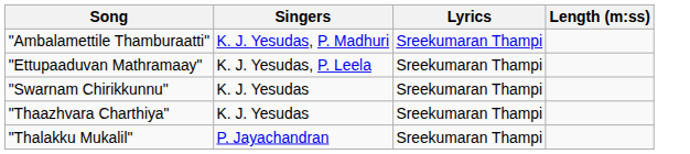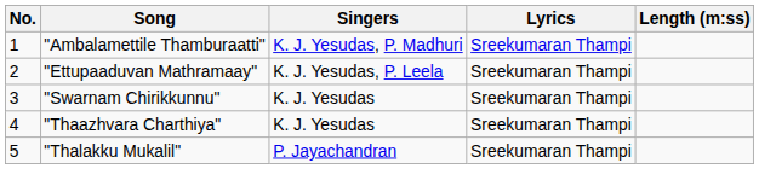 <table class="wikitable" style="font-size:95%;">
 <tr>
+<th>No.</th>
 <th>Song</th>
 <th>Singers</th>
 <th>Lyrics</th>
 <th>Length (m:ss)</th>
 </tr>
 <tr>
+<td>1</td>
 <td>"Ambalamettile Thamburaatti"</td>
 <td><a href='#'>K. J. Yesudas</a>, <a href='#'>P. Madhuri</a></td>
 <td><a href='#'>Sreekumaran Thampi</a></td>
 <td></td>
 </tr>
 <tr>
+<td>2</td>
 <td>"Ettupaaduvan Mathramaay"</td>
 <td>K. J. Yesudas, <a href='#'>P. Leela</a></td>
 <td>Sreekumaran Thampi</td>
 <td></td>
 </tr>
 <tr>
+<td>3</td>
 <td>"Swarnam Chirikkunnu"</td>
 <td>K. J. Yesudas</td>
 <td>Sreekumaran Thampi</td>
 <td></td>
 </tr>
 <tr>
+<td>4</td>
 <td>"Thaazhvara Charthiya"</td>
 <td>K. J. Yesudas</td>
 <td>Sreekumaran Thampi</td>
 <td></td>
 </tr>
 <tr>
+<td>5</td>
 <td>"Thalakku Mukalil"</td>
 <td><a href='#'>P. Jayachandran</a></td>
 <td>Sreekumaran Thampi</td>
 <td></td>
 </tr>
 </table>
